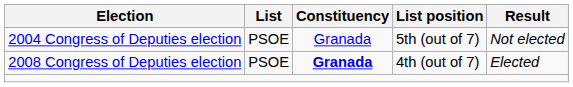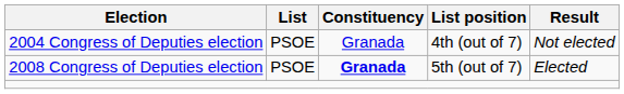 <table class="wikitable" style="margin:1em auto; text-align:left;">
 <tr>
 <th scope="col">Election</th>
 <th scope="col">List</th>
 <th scope="col">Constituency</th>
 <th scope="col">List position</th>
 <th scope="col">Result</th>
 </tr>
 <tr>
 <td><a href='#'>2004 Congress of Deputies election</a></td>
 <td>PSOE</td>
 <td align=center><a href='#'>Granada</a></td>
-<td>5th (out of 7)</td>
+<td>4th (out of 7)</td>
 <td><em>Not elected</em></td>
 </tr>
 <tr>
 <td><a href='#'>2008 Congress of Deputies election</a></td>
 <td>PSOE</td>
 <td align=center><strong><a href='#'>Granada</a></strong></td>
-<td>4th (out of 7)</td>
+<td>5th (out of 7)</td>
 <td><em>Elected</em></td>
 </tr>
 <tr>
 <td colspan = 5></td>
 </tr>
 </table>
